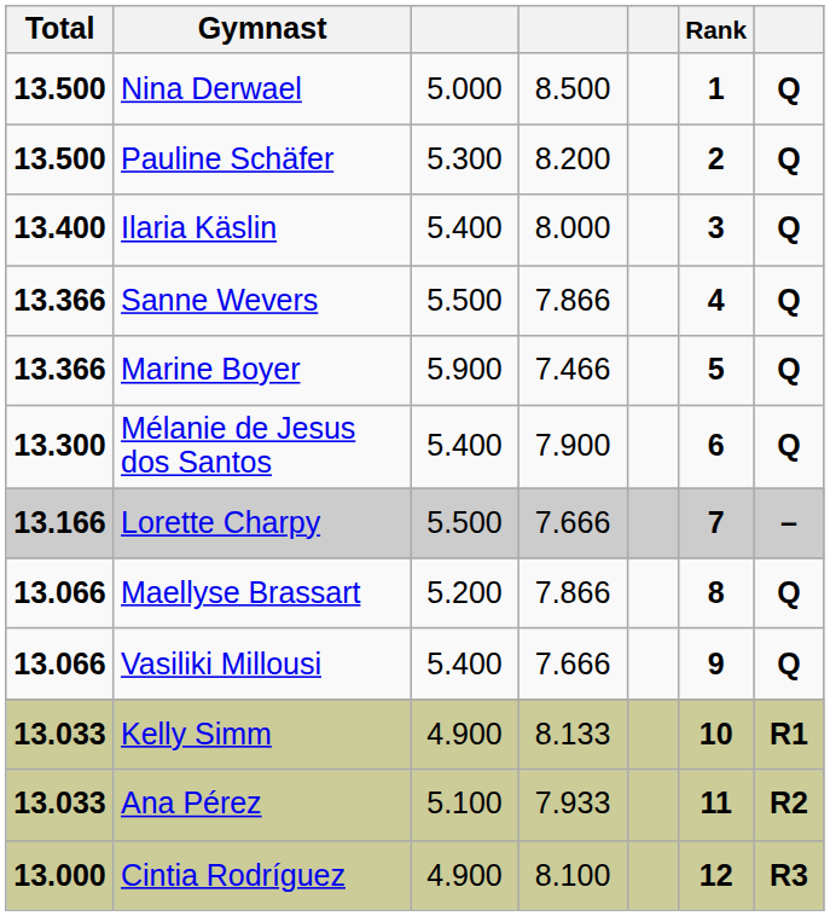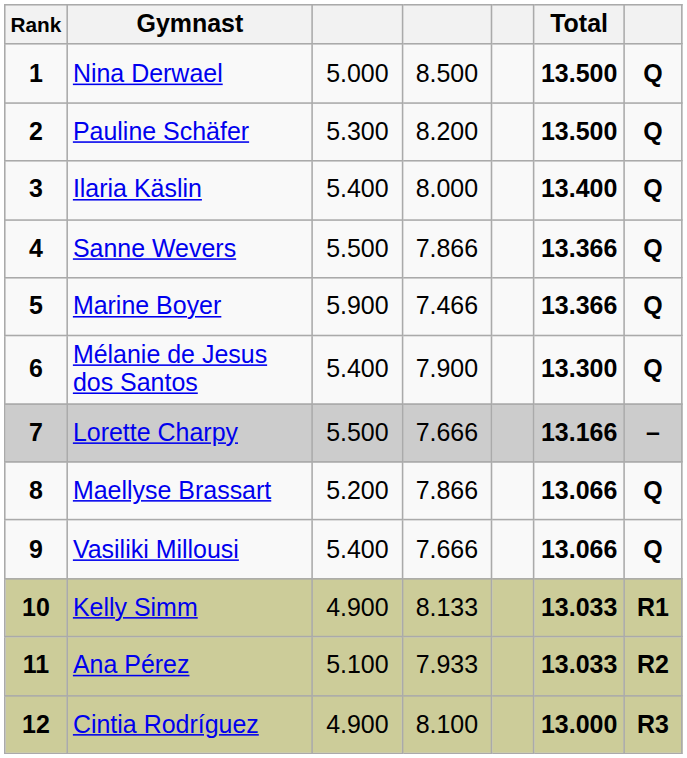 <table style="text-align:center;" class="wikitable sortable">
 <tr>
-<th scope="col" style="width:50px;">Total</th>
+<th scope="col" style="width:15px;"><small>Rank</small></th>
 <th scope="col" style="width:150px;">Gymnast</th>
 <th scope="col" style="width:50px;"><small></small></th>
 <th scope="col" style="width:50px;"><small></small></th>
 <th scope="col" style="width:20px;"><small></small></th>
-<th scope="col" style="width:15px;"><small>Rank</small></th>
+<th scope="col" style="width:50px;">Total</th>
 <th scope="col" style="width:30px;"><small></small></th>
 </tr>
 <tr>
-<td><strong>13.500</strong></td>
+<td scope="row" style="text-align:center"><strong>1</strong></td>
 <td style="height:30px; text-align:left;"> <a href='#'>Nina Derwael</a></td>
 <td>5.000</td>
 <td>8.500</td>
 <td></td>
-<td scope="row" style="text-align:center"><strong>1</strong></td>
+<td><strong>13.500</strong></td>
 <td><strong>Q</strong></td>
 </tr>
 <tr>
-<td><strong>13.500</strong></td>
+<td scope="row" style="text-align:center"><strong>2</strong></td>
 <td style="height:30px; text-align:left;"> <a href='#'>Pauline Schäfer</a></td>
 <td>5.300</td>
 <td>8.200</td>
 <td></td>
-<td scope="row" style="text-align:center"><strong>2</strong></td>
+<td><strong>13.500</strong></td>
 <td><strong>Q</strong></td>
 </tr>
 <tr>
-<td><strong>13.400</strong></td>
+<td scope="row" style="text-align:center"><strong>3</strong></td>
 <td style="height:30px; text-align:left;"> <a href='#'>Ilaria Käslin</a></td>
 <td>5.400</td>
 <td>8.000</td>
 <td></td>
-<td scope="row" style="text-align:center"><strong>3</strong></td>
+<td><strong>13.400</strong></td>
 <td><strong>Q</strong></td>
 </tr>
 <tr>
-<td><strong>13.366</strong></td>
+<td scope="row" style="text-align:center"><strong>4</strong></td>
 <td style="height:30px; text-align:left;"> <a href='#'>Sanne Wevers</a></td>
 <td>5.500</td>
 <td>7.866</td>
 <td></td>
-<td scope="row" style="text-align:center"><strong>4</strong></td>
+<td><strong>13.366</strong></td>
 <td><strong>Q</strong></td>
 </tr>
 <tr>
-<td><strong>13.366</strong></td>
+<td scope="row" style="text-align:center"><strong>5</strong></td>
 <td style="height:30px; text-align:left;"> <a href='#'>Marine Boyer</a></td>
 <td>5.900</td>
 <td>7.466</td>
 <td></td>
-<td scope="row" style="text-align:center"><strong>5</strong></td>
+<td><strong>13.366</strong></td>
 <td><strong>Q</strong></td>
 </tr>
 <tr>
-<td><strong>13.300</strong></td>
+<td scope="row" style="text-align:center"><strong>6</strong></td>
 <td style="height:30px; text-align:left;"> <a href='#'>Mélanie de Jesus dos Santos</a></td>
 <td>5.400</td>
 <td>7.900</td>
 <td></td>
-<td scope="row" style="text-align:center"><strong>6</strong></td>
+<td><strong>13.300</strong></td>
 <td><strong>Q</strong></td>
 </tr>
 <tr style="background:#cccccc;">
-<td><strong>13.166</strong></td>
+<td scope="row" style="text-align:center"><strong>7</strong></td>
 <td style="height:30px; text-align:left;"> <a href='#'>Lorette Charpy</a></td>
 <td>5.500</td>
 <td>7.666</td>
 <td></td>
-<td scope="row" style="text-align:center"><strong>7</strong></td>
+<td><strong>13.166</strong></td>
 <td><strong>–</strong></td>
 </tr>
 <tr>
-<td><strong>13.066</strong></td>
+<td scope="row" style="text-align:center"><strong>8</strong></td>
 <td style="height:30px; text-align:left;"> <a href='#'>Maellyse Brassart</a></td>
 <td>5.200</td>
 <td>7.866</td>
 <td></td>
-<td scope="row" style="text-align:center"><strong>8</strong></td>
+<td><strong>13.066</strong></td>
 <td><strong>Q</strong></td>
 </tr>
 <tr>
-<td><strong>13.066</strong></td>
+<td scope="row" style="text-align:center"><strong>9</strong></td>
 <td style="height:30px; text-align:left;"> <a href='#'>Vasiliki Millousi</a></td>
 <td>5.400</td>
 <td>7.666</td>
 <td></td>
-<td scope="row" style="text-align:center"><strong>9</strong></td>
+<td><strong>13.066</strong></td>
 <td><strong>Q</strong></td>
 </tr>
 <tr style="background:#cccc99;">
-<td><strong>13.033</strong></td>
+<td scope="row" style="text-align:center"><strong>10</strong></td>
 <td style="height:30px; text-align:left;"> <a href='#'>Kelly Simm</a></td>
 <td>4.900</td>
 <td>8.133</td>
 <td></td>
-<td scope="row" style="text-align:center"><strong>10</strong></td>
+<td><strong>13.033</strong></td>
 <td><strong>R1</strong></td>
 </tr>
 <tr style="background:#cccc99;">
-<td><strong>13.033</strong></td>
+<td scope="row" style="text-align:center"><strong>11</strong></td>
 <td style="height:30px; text-align:left;"> <a href='#'>Ana Pérez</a></td>
 <td>5.100</td>
 <td>7.933</td>
 <td></td>
-<td scope="row" style="text-align:center"><strong>11</strong></td>
+<td><strong>13.033</strong></td>
 <td><strong>R2</strong></td>
 </tr>
 <tr style="background:#cccc99;">
-<td><strong>13.000</strong></td>
+<td scope="row" style="text-align:center"><strong>12</strong></td>
 <td style="height:30px; text-align:left;"> <a href='#'>Cintia Rodríguez</a></td>
 <td>4.900</td>
 <td>8.100</td>
 <td></td>
-<td scope="row" style="text-align:center"><strong>12</strong></td>
+<td><strong>13.000</strong></td>
 <td><strong>R3</strong></td>
 </tr>
 </table>
